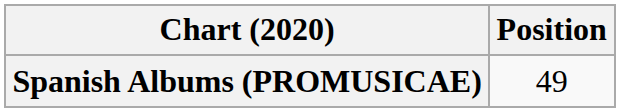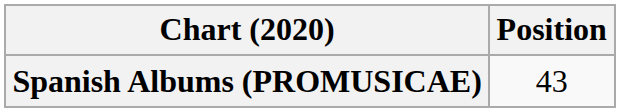 <table class="wikitable plainrowheaders" style="text-align:center">
 <tr>
 <th scope="col">Chart (2020)</th>
 <th scope="col">Position</th>
 </tr>
 <tr>
 <th scope="row">Spanish Albums (PROMUSICAE)</th>
-<td>49</td>
+<td>43</td>
 </tr>
 </table>
